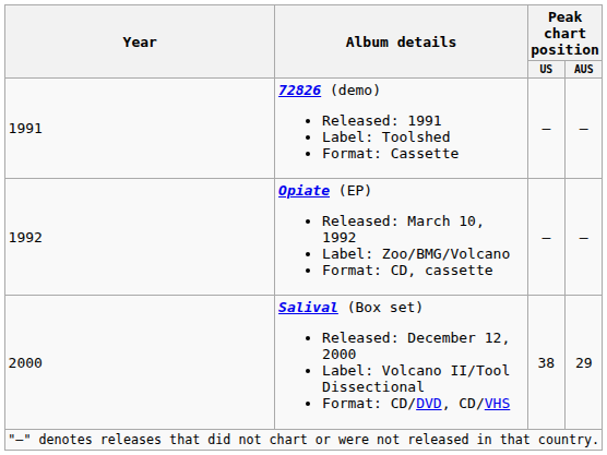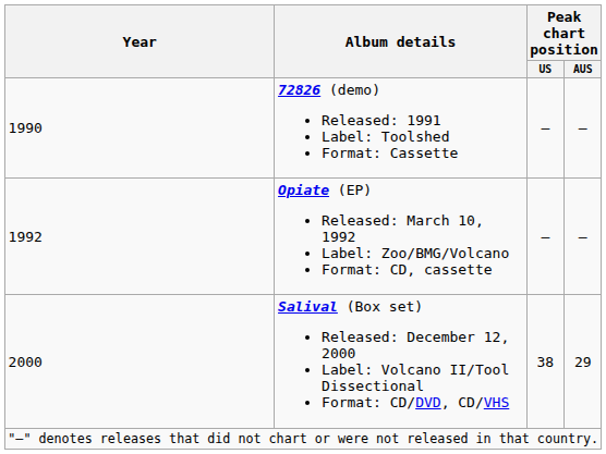 <table class="wikitable">
 <tr>
 <th rowspan="2">Year</th>
 <th rowspan="2" width="225">Album details</th>
 <th colspan="2">Peak chart position</th>
 </tr>
 <tr>
 <th style="width:2em;font-size:75%">US<br></th>
 <th style="width:2em;font-size:75%">AUS<br></th>
 </tr>
 <tr>
 </tr>
 <tr>
-<td>1991</td>
+<td>1990</td>
 <td align="left"><strong><em><a href='#'>72826</a></em></strong> (demo)<br><ul><li>Released: 1991</li><li>Label: Toolshed</li><li>Format: Cassette</li></ul></td>
 <td align="center">—</td>
 <td align="center">—</td>
 </tr>
 <tr>
 <td>1992</td>
 <td align="left"><strong><em><a href='#'>Opiate</a></em></strong> (EP)<br><ul><li>Released: March 10, 1992</li><li>Label: Zoo/BMG/Volcano</li><li>Format: CD, cassette</li></ul></td>
 <td align="center">—</td>
 <td align="center">—</td>
 </tr>
 <tr>
 <td>2000</td>
 <td align="left"><strong><em><a href='#'>Salival</a></em></strong> (Box set)<br><ul><li>Released: December 12, 2000</li><li>Label: Volcano II/Tool Dissectional</li><li>Format: CD/<a href='#'>DVD</a>, CD/<a href='#'>VHS</a></li></ul></td>
 <td align="center">38</td>
 <td align="center">29</td>
 </tr>
 <tr>
 <td colspan="4" align="center" style="font-size:90%">"—" denotes releases that did not chart or were not released in that country.</td>
 </tr>
 <tr>
 </tr>
 </table>
